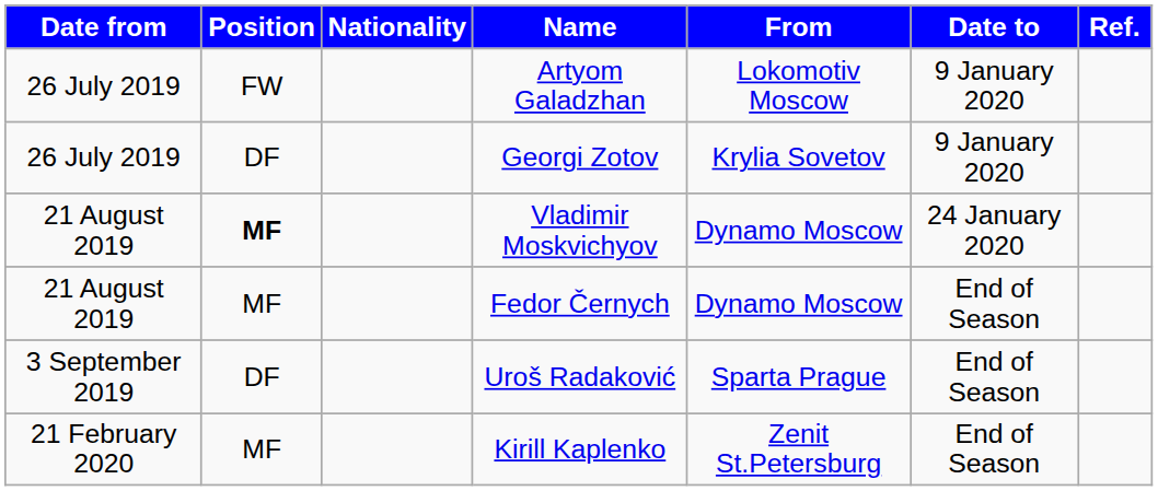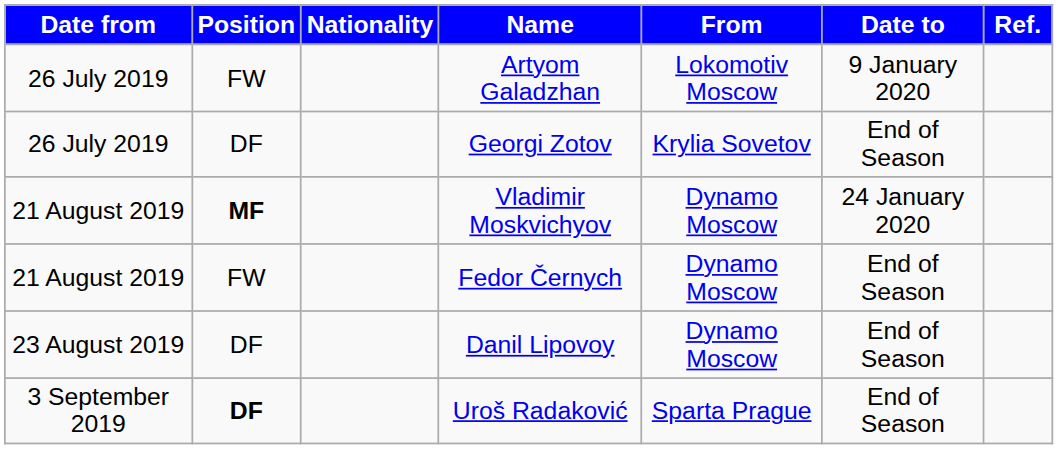 <table class="wikitable" style="text-align:center; font-size:90%; ">
 <tr>
 <th style="background:#0000FF; color:white; width:200px;">Date from</th>
 <th style="background:#0000FF; color:white; width:50px;">Position</th>
 <th style="background:#0000FF; color:white; width:50px;">Nationality</th>
 <th style="background:#0000FF; color:white; width:200px;">Name</th>
 <th style="background:#0000FF; color:white; width:200px;">From</th>
 <th style="background:#0000FF; color:white; width:200px;">Date to</th>
 <th style="background:#0000FF; color:white; width:50px;">Ref.</th>
 </tr>
 <tr>
 <td>26 July 2019</td>
 <td>FW</td>
 <td></td>
 <td><a href='#'>Artyom Galadzhan</a></td>
 <td><a href='#'>Lokomotiv Moscow</a></td>
 <td>9 January 2020</td>
 <td></td>
 </tr>
 <tr>
 <td>26 July 2019</td>
 <td>DF</td>
 <td></td>
 <td><a href='#'>Georgi Zotov</a></td>
 <td><a href='#'>Krylia Sovetov</a></td>
-<td>9 January 2020</td>
+<td>End of Season</td>
 <td></td>
 </tr>
 <tr>
 <td>21 August 2019</td>
 <td><strong>MF</strong></td>
 <td></td>
 <td><a href='#'>Vladimir Moskvichyov</a></td>
 <td><a href='#'>Dynamo Moscow</a></td>
 <td>24 January 2020</td>
 <td></td>
 </tr>
 <tr>
 <td>21 August 2019</td>
-<td>MF</td>
+<td>FW</td>
 <td></td>
 <td><a href='#'>Fedor Černych</a></td>
 <td><a href='#'>Dynamo Moscow</a></td>
 <td>End of Season</td>
 <td></td>
 </tr>
 <tr>
+<td>23 August 2019</td>
+<td>DF</td>
+<td></td>
+<td><a href='#'>Danil Lipovoy</a></td>
+<td><a href='#'>Dynamo Moscow</a></td>
+<td>End of Season</td>
+<td></td>
+</tr>
+<tr>
 <td>3 September 2019</td>
-<td>DF</td>
+<td><strong>DF</strong></td>
 <td></td>
 <td><a href='#'>Uroš Radaković</a></td>
 <td><a href='#'>Sparta Prague</a></td>
 <td>End of Season</td>
 <td></td>
 </tr>
-<tr>
-<td>21 February 2020</td>
-<td>MF</td>
-<td></td>
-<td><a href='#'>Kirill Kaplenko</a></td>
-<td><a href='#'>Zenit St.Petersburg</a></td>
-<td>End of Season</td>
-<td></td>
-</tr>
 </table>
